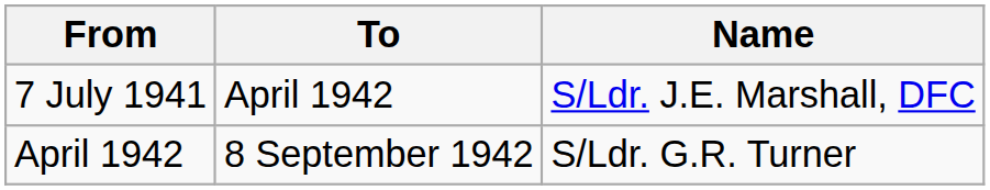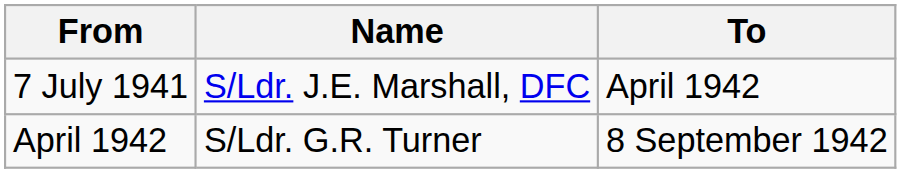 <table class="wikitable">
 <tr>
 <th>From</th>
+<th>Name</th>
 <th>To</th>
-<th>Name</th>
 </tr>
 <tr>
 <td>7 July 1941</td>
+<td><a href='#'>S/Ldr.</a> J.E. Marshall, <a href='#'>DFC</a></td>
 <td>April 1942</td>
-<td><a href='#'>S/Ldr.</a> J.E. Marshall, <a href='#'>DFC</a></td>
 </tr>
 <tr>
 <td>April 1942</td>
+<td>S/Ldr. G.R. Turner</td>
 <td>8 September 1942</td>
-<td>S/Ldr. G.R. Turner</td>
 </tr>
 </table>
